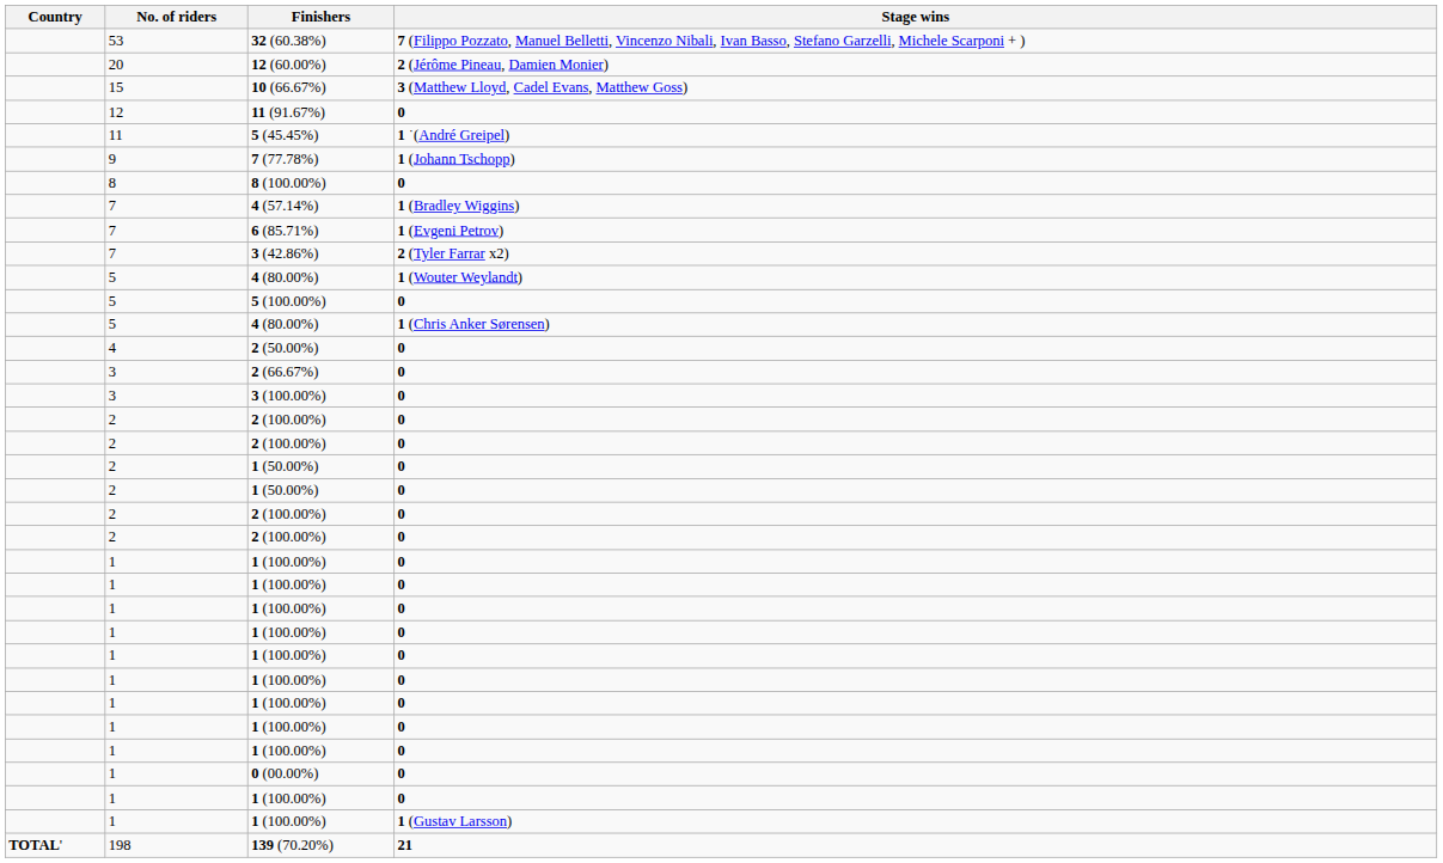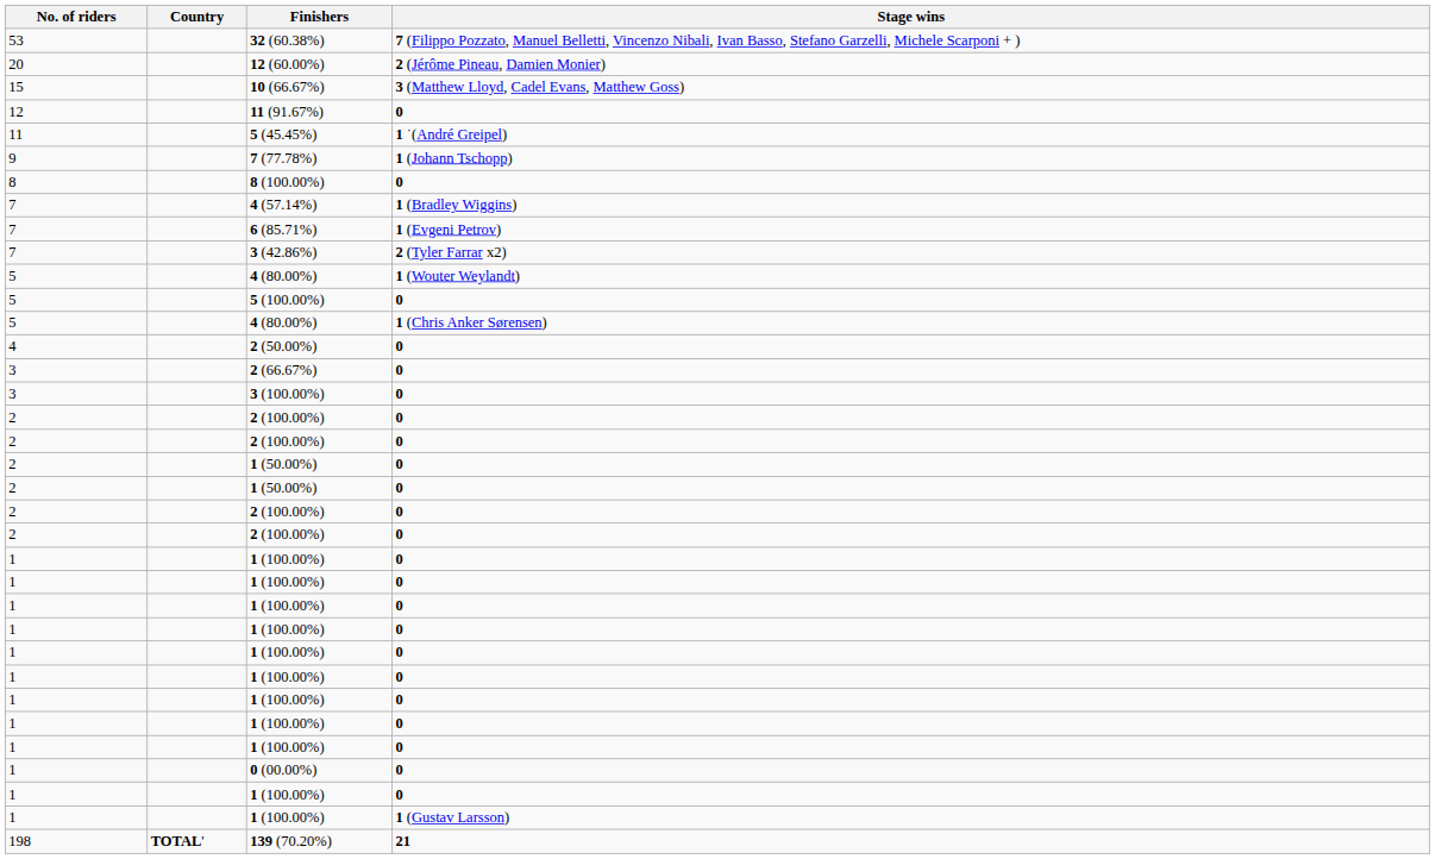 <table class="wikitable sortable" style="width:97%">
 <tr>
+<th>No. of riders</th>
 <th>Country</th>
-<th>No. of riders</th>
 <th>Finishers</th>
 <th>Stage wins</th>
 </tr>
 <tr>
+<td>53</td>
 <td></td>
-<td>53</td>
 <td><strong>32</strong> (60.38%)</td>
 <td><strong>7</strong> (<a href='#'>Filippo Pozzato</a>, <a href='#'>Manuel Belletti</a>, <a href='#'>Vincenzo Nibali</a>, <a href='#'>Ivan Basso</a>, <a href='#'>Stefano Garzelli</a>, <a href='#'>Michele Scarponi</a> + )</td>
 </tr>
 <tr>
+<td>20</td>
 <td></td>
-<td>20</td>
 <td><strong>12</strong> (60.00%)</td>
 <td><strong>2</strong> (<a href='#'>Jérôme Pineau</a>, <a href='#'>Damien Monier</a>)</td>
 </tr>
 <tr>
+<td>15</td>
 <td></td>
-<td>15</td>
 <td><strong>10</strong> (66.67%)</td>
 <td><strong>3</strong> (<a href='#'>Matthew Lloyd</a>, <a href='#'>Cadel Evans</a>, <a href='#'>Matthew Goss</a>)</td>
 </tr>
 <tr>
+<td>12</td>
 <td></td>
-<td>12</td>
 <td><strong>11</strong> (91.67%)</td>
 <td><strong>0</strong></td>
 </tr>
 <tr>
+<td>11</td>
 <td></td>
-<td>11</td>
 <td><strong>5</strong> (45.45%)</td>
 <td><strong>1</strong> ˙(<a href='#'>André Greipel</a>)</td>
 </tr>
 <tr>
+<td>9</td>
 <td></td>
-<td>9</td>
 <td><strong>7</strong> (77.78%)</td>
 <td><strong>1</strong> (<a href='#'>Johann Tschopp</a>)</td>
 </tr>
 <tr>
+<td>8</td>
 <td></td>
-<td>8</td>
 <td><strong>8</strong> (100.00%)</td>
 <td><strong>0</strong></td>
 </tr>
 <tr>
+<td>7</td>
 <td></td>
-<td>7</td>
 <td><strong>4</strong> (57.14%)</td>
 <td><strong>1</strong> (<a href='#'>Bradley Wiggins</a>)</td>
 </tr>
 <tr>
+<td>7</td>
 <td></td>
-<td>7</td>
 <td><strong>6</strong> (85.71%)</td>
 <td><strong>1</strong> (<a href='#'>Evgeni Petrov</a>)</td>
 </tr>
 <tr>
+<td>7</td>
 <td></td>
-<td>7</td>
 <td><strong>3</strong> (42.86%)</td>
 <td><strong>2</strong> (<a href='#'>Tyler Farrar</a> x2)</td>
 </tr>
 <tr>
+<td>5</td>
 <td></td>
-<td>5</td>
 <td><strong>4</strong> (80.00%)</td>
 <td><strong>1</strong> (<a href='#'>Wouter Weylandt</a>)</td>
 </tr>
 <tr>
+<td>5</td>
 <td></td>
-<td>5</td>
 <td><strong>5</strong> (100.00%)</td>
 <td><strong>0</strong></td>
 </tr>
 <tr>
+<td>5</td>
 <td></td>
-<td>5</td>
 <td><strong>4</strong> (80.00%)</td>
 <td><strong>1</strong> (<a href='#'>Chris Anker Sørensen</a>)</td>
 </tr>
 <tr>
+<td>4</td>
 <td></td>
-<td>4</td>
 <td><strong>2</strong> (50.00%)</td>
 <td><strong>0</strong></td>
 </tr>
 <tr>
+<td>3</td>
 <td></td>
-<td>3</td>
 <td><strong>2</strong> (66.67%)</td>
 <td><strong>0</strong></td>
 </tr>
 <tr>
+<td>3</td>
 <td></td>
-<td>3</td>
 <td><strong>3</strong> (100.00%)</td>
 <td><strong>0</strong></td>
 </tr>
 <tr>
+<td>2</td>
 <td></td>
-<td>2</td>
 <td><strong>2</strong> (100.00%)</td>
 <td><strong>0</strong></td>
 </tr>
 <tr>
+<td>2</td>
 <td></td>
-<td>2</td>
 <td><strong>2</strong> (100.00%)</td>
 <td><strong>0</strong></td>
 </tr>
 <tr>
+<td>2</td>
 <td></td>
-<td>2</td>
 <td><strong>1</strong> (50.00%)</td>
 <td><strong>0</strong></td>
 </tr>
 <tr>
+<td>2</td>
 <td></td>
-<td>2</td>
 <td><strong>1</strong> (50.00%)</td>
 <td><strong>0</strong></td>
 </tr>
 <tr>
+<td>2</td>
 <td></td>
-<td>2</td>
 <td><strong>2</strong> (100.00%)</td>
 <td><strong>0</strong></td>
 </tr>
 <tr>
+<td>2</td>
 <td></td>
-<td>2</td>
 <td><strong>2</strong> (100.00%)</td>
 <td><strong>0</strong></td>
 </tr>
 <tr>
+<td>1</td>
 <td></td>
-<td>1</td>
 <td><strong>1</strong> (100.00%)</td>
 <td><strong>0</strong></td>
 </tr>
 <tr>
+<td>1</td>
 <td></td>
-<td>1</td>
 <td><strong>1</strong> (100.00%)</td>
 <td><strong>0</strong></td>
 </tr>
 <tr>
+<td>1</td>
 <td></td>
-<td>1</td>
 <td><strong>1</strong> (100.00%)</td>
 <td><strong>0</strong></td>
 </tr>
 <tr>
+<td>1</td>
 <td></td>
-<td>1</td>
 <td><strong>1</strong> (100.00%)</td>
 <td><strong>0</strong></td>
 </tr>
 <tr>
+<td>1</td>
 <td></td>
-<td>1</td>
 <td><strong>1</strong> (100.00%)</td>
 <td><strong>0</strong></td>
 </tr>
 <tr>
+<td>1</td>
 <td></td>
-<td>1</td>
 <td><strong>1</strong> (100.00%)</td>
 <td><strong>0</strong></td>
 </tr>
 <tr>
+<td>1</td>
 <td></td>
-<td>1</td>
 <td><strong>1</strong> (100.00%)</td>
 <td><strong>0</strong></td>
 </tr>
 <tr>
+<td>1</td>
 <td></td>
-<td>1</td>
 <td><strong>1</strong> (100.00%)</td>
 <td><strong>0</strong></td>
 </tr>
 <tr>
+<td>1</td>
 <td></td>
-<td>1</td>
 <td><strong>1</strong> (100.00%)</td>
 <td><strong>0</strong></td>
 </tr>
 <tr>
+<td>1</td>
 <td></td>
-<td>1</td>
 <td><strong>0</strong> (00.00%)</td>
 <td><strong>0</strong></td>
 </tr>
 <tr>
+<td>1</td>
 <td></td>
-<td>1</td>
 <td><strong>1</strong> (100.00%)</td>
 <td><strong>0</strong></td>
 </tr>
 <tr>
+<td>1</td>
 <td></td>
-<td>1</td>
 <td><strong>1</strong> (100.00%)</td>
 <td><strong>1</strong> (<a href='#'>Gustav Larsson</a>)</td>
 </tr>
 <tr>
+<td>198</td>
 <td><strong>TOTAL</strong>'</td>
-<td>198</td>
 <td><strong>139</strong> (70.20%)</td>
 <td><strong>21</strong></td>
 </tr>
 </table>
